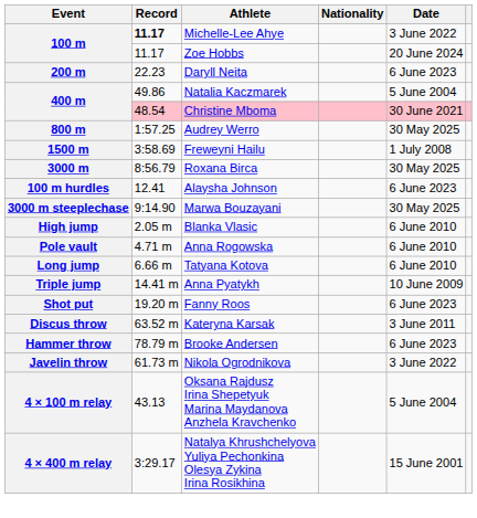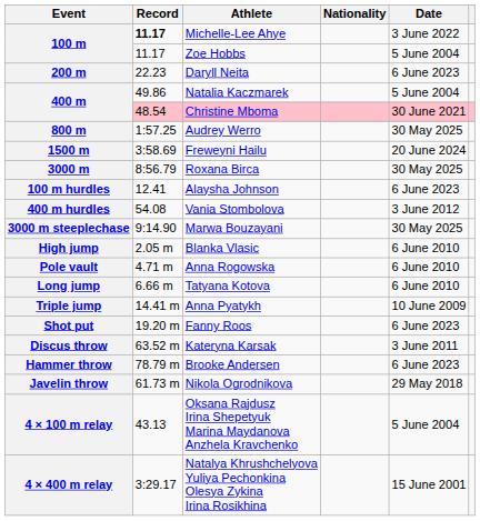 <table class="wikitable plainrowheaders sticky-header">
 <tr>
 <th scope="col">Event</th>
 <th scope="col">Record</th>
 <th scope="col">Athlete</th>
 <th scope="col">Nationality</th>
 <th scope="col">Date</th>
 <th scope="col"></th>
 </tr>
 <tr>
 <th scope="rowgroup" rowspan="2"><a href='#'>100 m</a></th>
 <td><strong>11.17 </strong></td>
 <td><a href='#'>Michelle-Lee Ahye</a></td>
 <td></td>
 <td>3 June 2022</td>
 <td></td>
 </tr>
 <tr>
 <td>11.17 </td>
 <td><a href='#'>Zoe Hobbs</a></td>
 <td></td>
-<td>20 June 2024</td>
+<td>5 June 2004</td>
 <td></td>
 </tr>
 <tr>
 <th scope="row"><a href='#'>200 m</a></th>
 <td>22.23 </td>
 <td><a href='#'>Daryll Neita</a></td>
 <td></td>
 <td>6 June 2023</td>
 <td></td>
 </tr>
 <tr>
 <th scope="rowgroup" rowspan="2"><a href='#'>400 m</a></th>
 <td>49.86</td>
 <td><a href='#'>Natalia Kaczmarek</a></td>
 <td></td>
 <td>5 June 2004</td>
 <td></td>
 </tr>
 <tr bgcolor=pink>
 <td>48.54 </td>
 <td><a href='#'>Christine Mboma</a></td>
 <td></td>
 <td>30 June 2021</td>
 <td></td>
 </tr>
 <tr>
 <th scope="row"><a href='#'>800 m</a></th>
 <td>1:57.25</td>
 <td><a href='#'>Audrey Werro</a></td>
 <td></td>
 <td>30 May 2025</td>
 <td></td>
 </tr>
 <tr>
 <th scope="row"><a href='#'>1500 m</a></th>
 <td>3:58.69</td>
 <td><a href='#'>Freweyni Hailu</a></td>
 <td></td>
-<td>1 July 2008</td>
+<td>20 June 2024</td>
 <td></td>
 </tr>
 <tr>
 <th scope="row"><a href='#'>3000 m</a></th>
 <td>8:56.79</td>
 <td><a href='#'>Roxana Birca</a></td>
 <td></td>
 <td>30 May 2025</td>
 <td></td>
 </tr>
 <tr>
 <th scope="row"><a href='#'>100 m hurdles</a></th>
 <td>12.41 </td>
 <td><a href='#'>Alaysha Johnson</a></td>
 <td></td>
 <td>6 June 2023</td>
+<td></td>
+</tr>
+<tr>
+<th scope="row"><a href='#'>400 m hurdles</a></th>
+<td>54.08</td>
+<td><a href='#'>Vania Stombolova</a></td>
+<td></td>
+<td>3 June 2012</td>
 <td></td>
 </tr>
 <tr>
 <th scope="row"><a href='#'>3000 m steeplechase</a></th>
 <td>9:14.90</td>
 <td><a href='#'>Marwa Bouzayani</a></td>
 <td></td>
 <td>30 May 2025</td>
 <td></td>
 </tr>
 <tr>
 <th scope="row"><a href='#'>High jump</a></th>
 <td>2.05 m</td>
 <td><a href='#'>Blanka Vlasic</a></td>
 <td></td>
 <td>6 June 2010</td>
 <td></td>
 </tr>
 <tr>
 <th scope="row"><a href='#'>Pole vault</a></th>
 <td>4.71 m</td>
 <td><a href='#'>Anna Rogowska</a></td>
 <td></td>
 <td>6 June 2010</td>
 <td></td>
 </tr>
 <tr>
 <th scope="row"><a href='#'>Long jump</a></th>
 <td>6.66 m</td>
 <td><a href='#'>Tatyana Kotova</a></td>
 <td></td>
 <td>6 June 2010</td>
 <td></td>
 </tr>
 <tr>
 <th scope="row"><a href='#'>Triple jump</a></th>
 <td>14.41 m</td>
 <td><a href='#'>Anna Pyatykh</a></td>
 <td></td>
 <td>10 June 2009</td>
 <td></td>
 </tr>
 <tr>
 <th scope="row"><a href='#'>Shot put</a></th>
 <td>19.20 m</td>
 <td><a href='#'>Fanny Roos</a></td>
 <td></td>
 <td>6 June 2023</td>
 <td></td>
 </tr>
 <tr>
 <th scope="row"><a href='#'>Discus throw</a></th>
 <td>63.52 m</td>
 <td><a href='#'>Kateryna Karsak</a></td>
 <td></td>
 <td>3 June 2011</td>
 <td></td>
 </tr>
 <tr>
 <th scope="row"><a href='#'>Hammer throw</a></th>
 <td>78.79 m</td>
 <td><a href='#'>Brooke Andersen</a></td>
 <td></td>
 <td>6 June 2023</td>
 <td></td>
 </tr>
 <tr>
 <th scope="row"><a href='#'>Javelin throw</a></th>
 <td>61.73 m</td>
 <td><a href='#'>Nikola Ogrodnikova</a></td>
 <td></td>
-<td>3 June 2022</td>
+<td>29 May 2018</td>
 <td></td>
 </tr>
 <tr>
 <th scope="row"><a href='#'>4 × 100 m relay</a></th>
 <td>43.13</td>
 <td><a href='#'>Oksana Rajdusz</a><br><a href='#'>Irina Shepetyuk</a><br><a href='#'>Marina Maydanova</a><br><a href='#'>Anzhela Kravchenko</a></td>
 <td></td>
 <td>5 June 2004</td>
 <td></td>
 </tr>
 <tr>
 <th scope="row"><a href='#'>4 × 400 m relay</a></th>
 <td>3:29.17</td>
 <td><a href='#'>Natalya Khrushchelyova</a><br><a href='#'>Yuliya Pechonkina</a><br><a href='#'>Olesya Zykina</a><br><a href='#'>Irina Rosikhina</a></td>
 <td></td>
 <td>15 June 2001</td>
 <td></td>
 </tr>
 </table>
